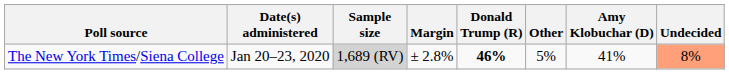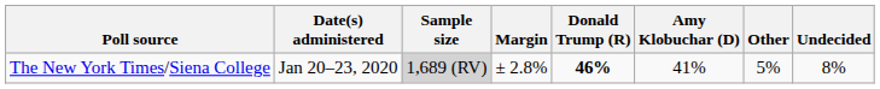 <table class="wikitable" style="font-size:90%;text-align:center;">
 <tr valign=bottom style="font-size:90%;">
 <th>Poll source</th>
 <th>Date(s)<br>administered</th>
 <th>Sample<br>size</th>
 <th>Margin<br></th>
 <th>Donald<br>Trump (R)</th>
+<th>Amy<br>Klobuchar (D)</th>
 <th>Other</th>
-<th>Amy<br>Klobuchar (D)</th>
 <th>Undecided</th>
 </tr>
 <tr>
 <td style="text-align:left;"><a href='#'>The New York Times</a>/<a href='#'>Siena College</a></td>
 <td>Jan 20–23, 2020</td>
 <td style="background: lightgrey;">1,689 (RV)</td>
 <td>± 2.8%</td>
 <td><strong>46%</strong></td>
+<td>41%</td>
 <td>5%</td>
-<td>41%</td>
-<td style="background: lightsalmon;">8%</td>
+<td>8%</td>
 </tr>
 </table>
